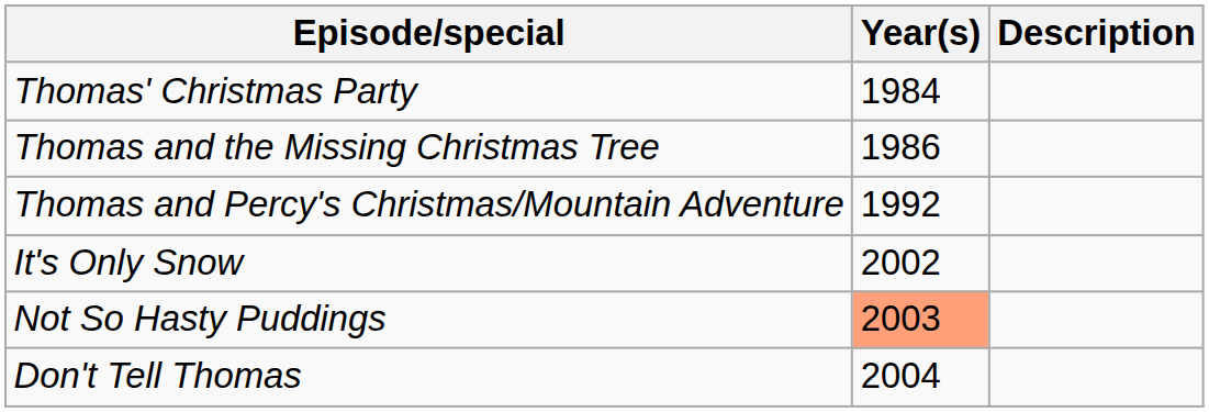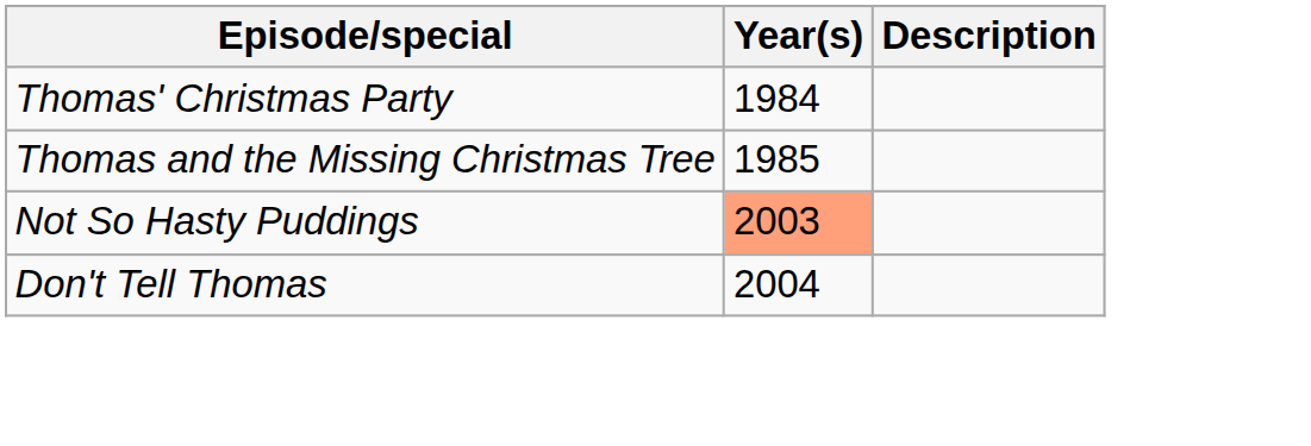 <table class="wikitable sortable">
 <tr>
 <th>Episode/special</th>
 <th>Year(s)</th>
 <th>Description</th>
 </tr>
 <tr>
 <td><em>Thomas' Christmas Party</em></td>
 <td>1984</td>
 <td></td>
 </tr>
 <tr>
 <td><em>Thomas and the Missing Christmas Tree</em></td>
-<td>1986</td>
-<td></td>
-</tr>
-<tr>
-<td><em>Thomas and Percy's Christmas/Mountain Adventure</em></td>
-<td>1992</td>
-<td></td>
-</tr>
-<tr>
-<td><em>It's Only Snow</em></td>
-<td>2002</td>
+<td>1985</td>
 <td></td>
 </tr>
 <tr>
 <td><em>Not So Hasty Puddings</em></td>
 <td style="background: lightsalmon;">2003</td>
 <td></td>
 </tr>
 <tr>
 <td><em>Don't Tell Thomas</em></td>
 <td>2004</td>
 <td></td>
 </tr>
 </table>
